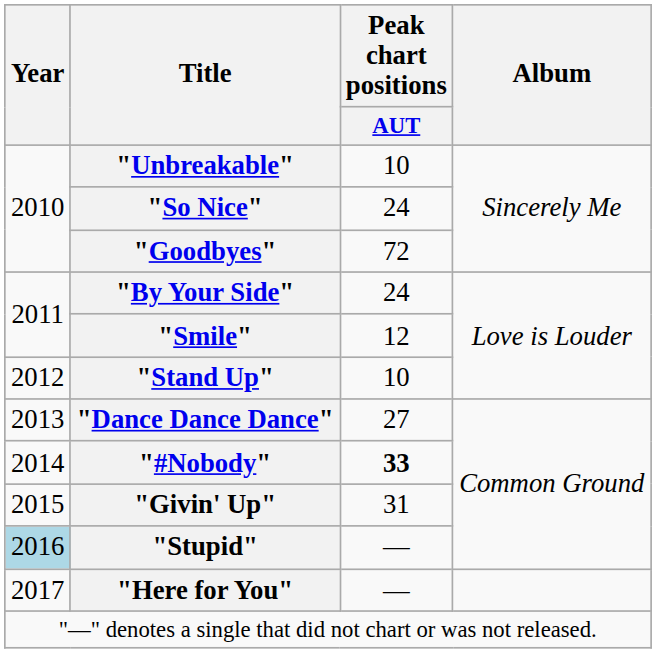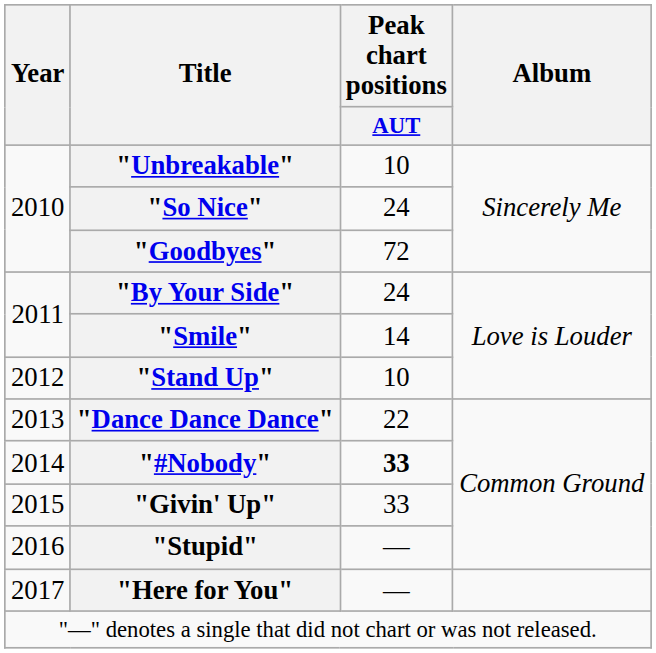 <table class="wikitable plainrowheaders" style="text-align:center;" border="1">
 <tr>
 <th scope="col" rowspan="2">Year</th>
 <th scope="col" rowspan="2">Title</th>
 <th scope="col" colspan="1">Peak chart positions</th>
 <th scope="col" rowspan="2">Album</th>
 </tr>
 <tr>
 <th scope="col" style="width:3em;font-size:85%;"><a href='#'>AUT</a><br></th>
 </tr>
 <tr>
 <td rowspan="3">2010</td>
 <th scope="row">"<a href='#'>Unbreakable</a>"</th>
 <td>10</td>
 <td rowspan="3"><em>Sincerely Me</em></td>
 </tr>
 <tr>
 <th scope="row">"<a href='#'>So Nice</a>"</th>
 <td>24</td>
 </tr>
 <tr>
 <th scope="row">"<a href='#'>Goodbyes</a>"</th>
 <td>72</td>
 </tr>
 <tr>
 <td rowspan="2">2011</td>
 <th scope="row">"<a href='#'>By Your Side</a>"</th>
 <td>24</td>
 <td rowspan="3"><em>Love is Louder</em></td>
 </tr>
 <tr>
 <th scope="row">"<a href='#'>Smile</a>"</th>
-<td>12</td>
+<td>14</td>
 </tr>
 <tr>
 <td>2012</td>
 <th scope="row">"<a href='#'>Stand Up</a>"</th>
 <td>10</td>
 </tr>
 <tr>
 <td>2013</td>
 <th scope="row">"<a href='#'>Dance Dance Dance</a>"</th>
-<td>27</td>
+<td>22</td>
 <td rowspan="4"><em>Common Ground</em></td>
 </tr>
 <tr>
 <td>2014</td>
 <th scope="row">"<a href='#'>#Nobody</a>"</th>
 <td><strong>33</strong></td>
 </tr>
 <tr>
 <td>2015</td>
 <th scope="row">"Givin' Up"</th>
-<td>31</td>
+<td>33</td>
 </tr>
 <tr>
-<td style="background: lightblue;">2016</td>
+<td>2016</td>
 <th scope="row">"Stupid"</th>
 <td>—</td>
 </tr>
 <tr>
 <td>2017</td>
 <th scope="row">"Here for You"</th>
 <td>—</td>
 <td></td>
 </tr>
 <tr>
 <td colspan="20" style="text-align:center; font-size:85%;">"—" denotes a single that did not chart or was not released.</td>
 </tr>
 </table>
